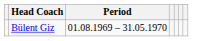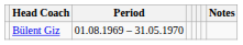 <table class="wikitable" style="text-align: left;">
 <tr>
 <th></th>
 <th>Head Coach</th>
 <th>Period</th>
 <th></th>
 <th></th>
 <th></th>
 <th></th>
+<th>Notes</th>
 </tr>
 <tr>
 <td></td>
 <td><a href='#'>Bülent Giz</a></td>
 <td>01.08.1969 – 31.05.1970</td>
 <td align="center"></td>
 <td align="center"></td>
 <td align="center"></td>
 <td align="center"></td>
+<td></td>
 </tr>
 </table>
